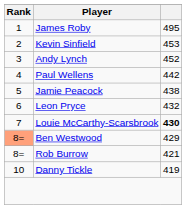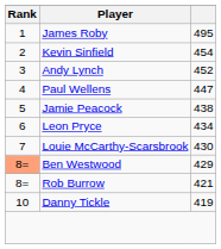 <table class="wikitable" style="text-align: left;">
 <tr>
 </tr>
 <tr>
 <th>Rank</th>
 <th>Player</th>
 <th></th>
 </tr>
 <tr>
 <td align=center>1</td>
 <td> <a href='#'>James Roby</a></td>
 <td align=center>495</td>
 </tr>
 <tr>
 <td align=center>2</td>
 <td> <a href='#'>Kevin Sinfield</a></td>
-<td align=center>453</td>
+<td align=center>454</td>
 </tr>
 <tr>
 <td align=center>3</td>
 <td> <a href='#'>Andy Lynch</a></td>
 <td align=center>452</td>
 </tr>
 <tr>
 <td align=center>4</td>
 <td> <a href='#'>Paul Wellens</a></td>
-<td align=center>442</td>
+<td align=center>447</td>
 </tr>
 <tr>
 <td align=center>5</td>
 <td> <a href='#'>Jamie Peacock</a></td>
 <td align=center>438</td>
 </tr>
 <tr>
 <td align=center>6</td>
 <td> <a href='#'>Leon Pryce</a></td>
-<td align=center>432</td>
+<td align=center>434</td>
 </tr>
 <tr>
 <td align=center>7</td>
 <td>  <a href='#'>Louie McCarthy-Scarsbrook</a></td>
-<td align=center><strong>430</strong></td>
+<td align=center>430</td>
 </tr>
 <tr>
 <td align=center style="background: lightsalmon;">8=</td>
 <td> <a href='#'>Ben Westwood</a></td>
 <td align=center>429</td>
 </tr>
 <tr>
 <td align=center>8=</td>
 <td> <a href='#'>Rob Burrow</a></td>
 <td align=center>421</td>
 </tr>
 <tr>
 <td align=center>10</td>
 <td> <a href='#'>Danny Tickle</a></td>
 <td align=center>419</td>
 </tr>
 <tr>
 <td colspan="3"><br><br></td>
 </tr>
 </table>
